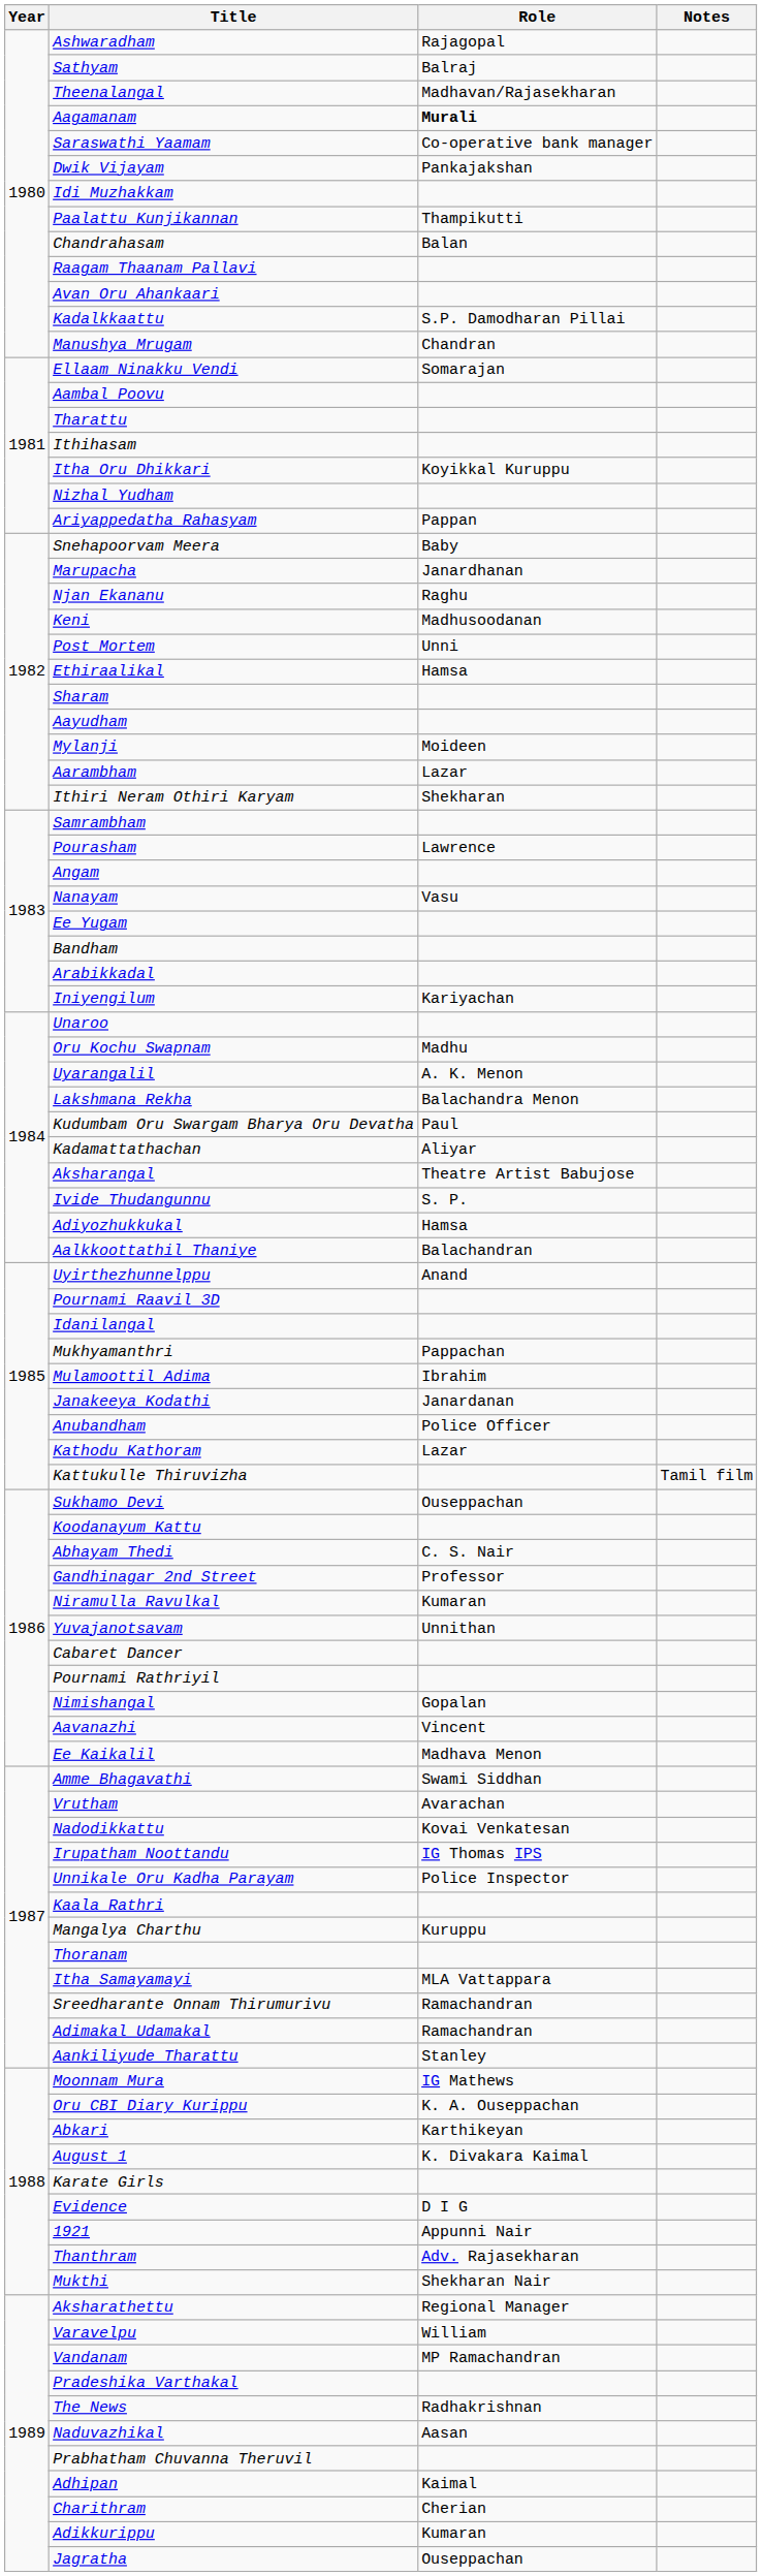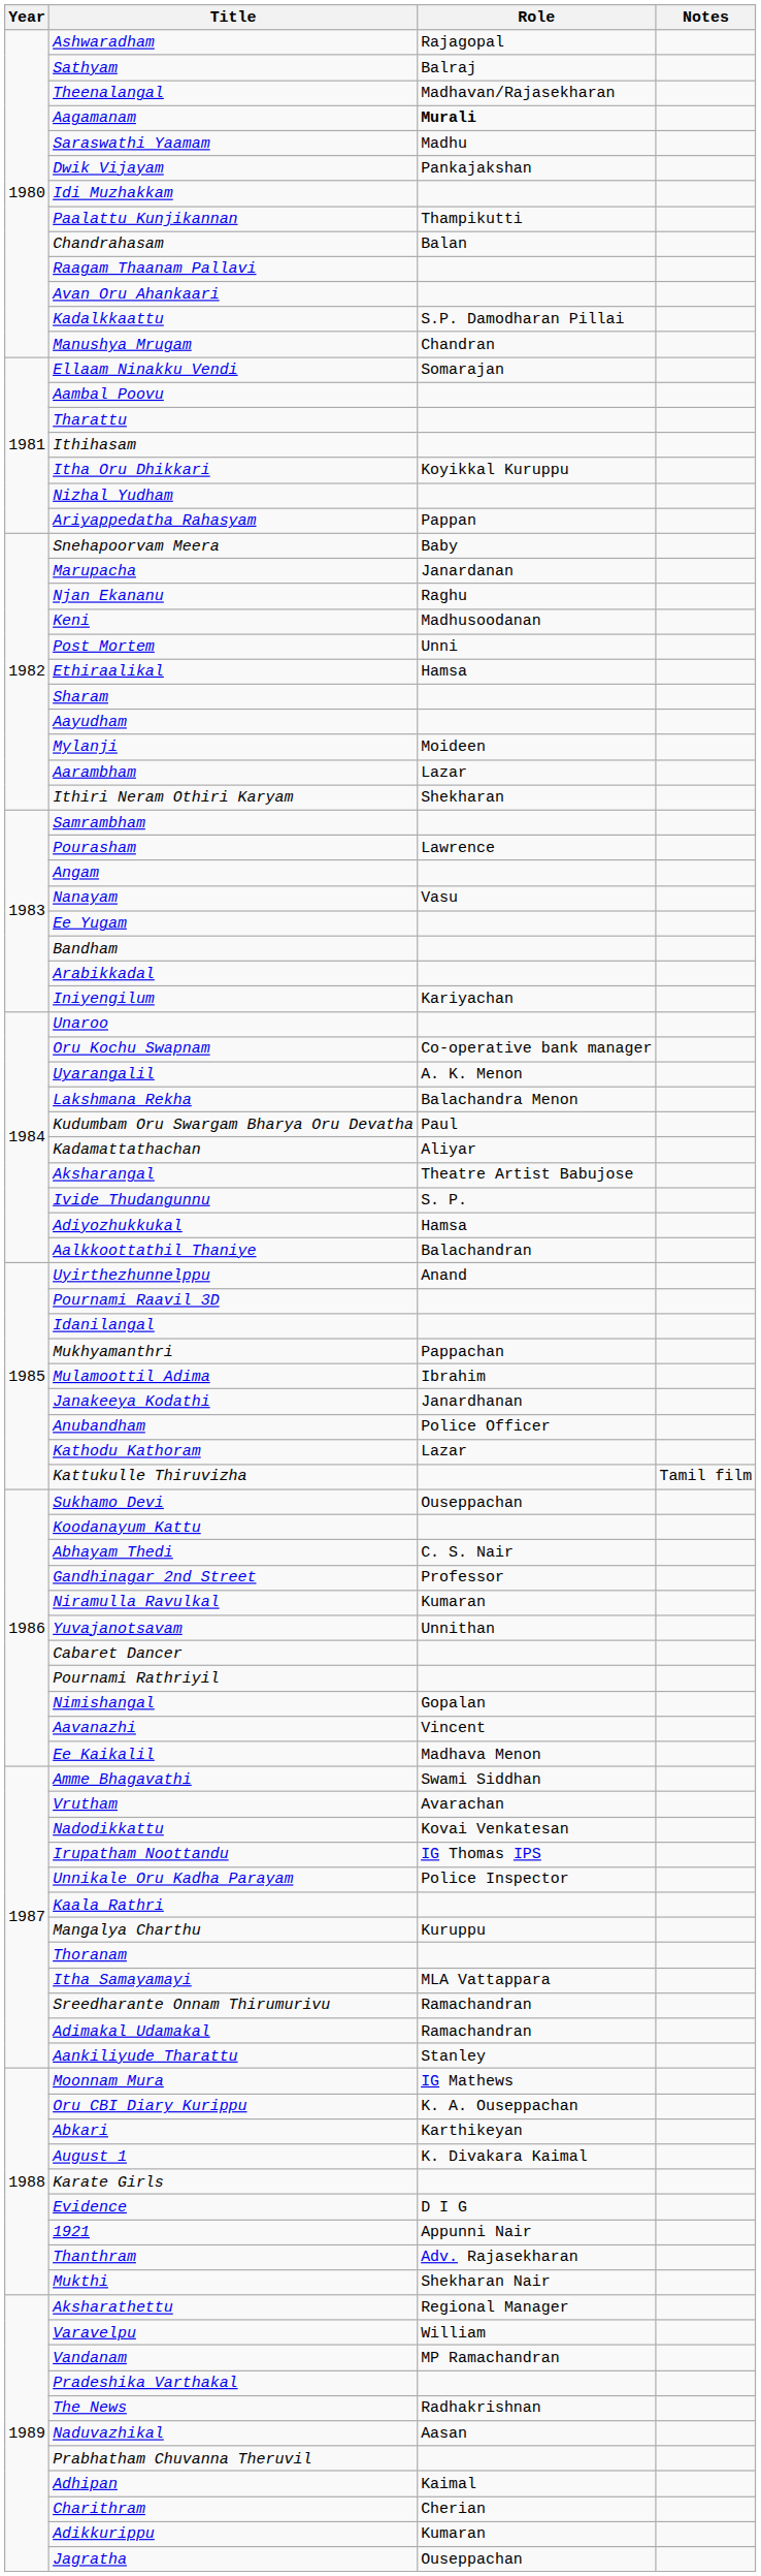 <table class="wikitable sortable">
 <tr>
 <th>Year</th>
 <th>Title</th>
 <th>Role</th>
 <th class="unsortable">Notes</th>
 </tr>
 <tr>
 <td rowspan=13>1980</td>
 <td><em><a href='#'>Ashwaradham</a></em></td>
 <td>Rajagopal</td>
 <td></td>
 </tr>
 <tr>
 <td><em><a href='#'>Sathyam</a></em></td>
 <td>Balraj</td>
 <td></td>
 </tr>
 <tr>
 <td><em><a href='#'>Theenalangal</a></em></td>
 <td>Madhavan/Rajasekharan</td>
 <td></td>
 </tr>
 <tr>
 <td><em><a href='#'>Aagamanam</a></em></td>
 <td><strong>Murali</strong></td>
 <td></td>
 </tr>
 <tr>
 <td><em><a href='#'>Saraswathi Yaamam</a></em></td>
-<td>Co-operative bank manager</td>
+<td>Madhu</td>
 <td></td>
 </tr>
 <tr>
 <td><em><a href='#'>Dwik Vijayam</a></em></td>
 <td>Pankajakshan</td>
 <td></td>
 </tr>
 <tr>
 <td><em><a href='#'>Idi Muzhakkam</a></em></td>
 <td></td>
 <td></td>
 </tr>
 <tr>
 <td><em><a href='#'>Paalattu Kunjikannan</a></em></td>
 <td>Thampikutti</td>
 <td></td>
 </tr>
 <tr>
 <td><em>Chandrahasam</em></td>
 <td>Balan</td>
 <td></td>
 </tr>
 <tr>
 <td><em><a href='#'>Raagam Thaanam Pallavi</a></em></td>
 <td></td>
 <td></td>
 </tr>
 <tr>
 <td><em><a href='#'>Avan Oru Ahankaari</a></em></td>
 <td></td>
 <td></td>
 </tr>
 <tr>
 <td><em><a href='#'>Kadalkkaattu</a></em></td>
 <td>S.P. Damodharan Pillai</td>
 <td></td>
 </tr>
 <tr>
 <td><em><a href='#'>Manushya Mrugam</a></em></td>
 <td>Chandran</td>
 <td></td>
 </tr>
 <tr>
 <td rowspan=7>1981</td>
 <td><em><a href='#'>Ellaam Ninakku Vendi</a></em></td>
 <td>Somarajan</td>
 <td></td>
 </tr>
 <tr>
 <td><em><a href='#'>Aambal Poovu</a></em></td>
 <td></td>
 <td></td>
 </tr>
 <tr>
 <td><em><a href='#'>Tharattu</a></em></td>
 <td></td>
 <td></td>
 </tr>
 <tr>
 <td><em>Ithihasam</em></td>
 <td></td>
 <td></td>
 </tr>
 <tr>
 <td><em><a href='#'>Itha Oru Dhikkari</a></em></td>
 <td>Koyikkal Kuruppu</td>
 <td></td>
 </tr>
 <tr>
 <td><em><a href='#'>Nizhal Yudham</a></em></td>
 <td></td>
 <td></td>
 </tr>
 <tr>
 <td><em><a href='#'>Ariyappedatha Rahasyam</a></em></td>
 <td>Pappan</td>
 <td></td>
 </tr>
 <tr>
 <td rowspan=11>1982</td>
 <td><em>Snehapoorvam Meera</em></td>
 <td>Baby</td>
 <td></td>
 </tr>
 <tr>
 <td><em><a href='#'>Marupacha</a></em></td>
-<td>Janardhanan</td>
+<td>Janardanan</td>
 <td></td>
 </tr>
 <tr>
 <td><em><a href='#'>Njan Ekananu</a></em></td>
 <td>Raghu</td>
 <td></td>
 </tr>
 <tr>
 <td><em><a href='#'>Keni</a></em></td>
 <td>Madhusoodanan</td>
 <td></td>
 </tr>
 <tr>
 <td><em><a href='#'>Post Mortem</a></em></td>
 <td>Unni</td>
 <td></td>
 </tr>
 <tr>
 <td><em><a href='#'>Ethiraalikal</a></em></td>
 <td>Hamsa</td>
 <td></td>
 </tr>
 <tr>
 <td><em><a href='#'>Sharam</a></em></td>
 <td></td>
 <td></td>
 </tr>
 <tr>
 <td><em><a href='#'>Aayudham</a></em></td>
 <td></td>
 <td></td>
 </tr>
 <tr>
 <td><em><a href='#'>Mylanji</a></em></td>
 <td>Moideen</td>
 <td></td>
 </tr>
 <tr>
 <td><em><a href='#'>Aarambham</a></em></td>
 <td>Lazar</td>
 <td></td>
 </tr>
 <tr>
 <td><em>Ithiri Neram Othiri Karyam</em></td>
 <td>Shekharan</td>
 <td></td>
 </tr>
 <tr>
 <td rowspan=8>1983</td>
 <td><em><a href='#'>Samrambham</a></em></td>
 <td></td>
 <td></td>
 </tr>
 <tr>
 <td><em><a href='#'>Pourasham</a></em></td>
 <td>Lawrence</td>
 <td></td>
 </tr>
 <tr>
 <td><em><a href='#'>Angam</a></em></td>
 <td></td>
 <td></td>
 </tr>
 <tr>
 <td><em><a href='#'>Nanayam</a></em></td>
 <td>Vasu</td>
 <td></td>
 </tr>
 <tr>
 <td><em><a href='#'>Ee Yugam</a></em></td>
 <td></td>
 <td></td>
 </tr>
 <tr>
 <td><em>Bandham</em></td>
 <td></td>
 <td></td>
 </tr>
 <tr>
 <td><em><a href='#'>Arabikkadal</a></em></td>
 <td></td>
 <td></td>
 </tr>
 <tr>
 <td><em><a href='#'>Iniyengilum</a></em></td>
 <td>Kariyachan</td>
 <td></td>
 </tr>
 <tr>
 <td rowspan=10>1984</td>
 <td><em><a href='#'>Unaroo</a></em></td>
 <td></td>
 <td></td>
 </tr>
 <tr>
 <td><em><a href='#'>Oru Kochu Swapnam</a></em></td>
-<td>Madhu</td>
+<td>Co-operative bank manager</td>
 <td></td>
 </tr>
 <tr>
 <td><em><a href='#'>Uyarangalil</a></em></td>
 <td>A. K. Menon</td>
 <td></td>
 </tr>
 <tr>
 <td><em><a href='#'>Lakshmana Rekha</a></em></td>
 <td>Balachandra Menon</td>
 <td></td>
 </tr>
 <tr>
 <td><em>Kudumbam Oru Swargam Bharya Oru Devatha</em></td>
 <td>Paul</td>
 <td></td>
 </tr>
 <tr>
 <td><em>Kadamattathachan</em></td>
 <td>Aliyar</td>
 <td></td>
 </tr>
 <tr>
 <td><em><a href='#'>Aksharangal</a></em></td>
 <td>Theatre Artist Babujose</td>
 <td></td>
 </tr>
 <tr>
 <td><em><a href='#'>Ivide Thudangunnu</a></em></td>
 <td>S. P.</td>
 <td></td>
 </tr>
 <tr>
 <td><em><a href='#'>Adiyozhukkukal</a></em></td>
 <td>Hamsa</td>
 <td></td>
 </tr>
 <tr>
 <td><em><a href='#'>Aalkkoottathil Thaniye</a></em></td>
 <td>Balachandran</td>
 <td></td>
 </tr>
 <tr>
 <td rowspan=9>1985</td>
 <td><em><a href='#'>Uyirthezhunnelppu</a></em></td>
 <td>Anand</td>
 <td></td>
 </tr>
 <tr>
 <td><em><a href='#'>Pournami Raavil 3D</a></em></td>
 <td></td>
 <td></td>
 </tr>
 <tr>
 <td><em><a href='#'>Idanilangal</a></em></td>
 <td></td>
 <td></td>
 </tr>
 <tr>
 <td><em>Mukhyamanthri</em></td>
 <td>Pappachan</td>
 <td></td>
 </tr>
 <tr>
 <td><em><a href='#'>Mulamoottil Adima</a></em></td>
 <td>Ibrahim</td>
 <td></td>
 </tr>
 <tr>
 <td><em><a href='#'>Janakeeya Kodathi</a></em></td>
-<td>Janardanan</td>
+<td>Janardhanan</td>
 <td></td>
 </tr>
 <tr>
 <td><em><a href='#'>Anubandham</a></em></td>
 <td>Police Officer</td>
 <td></td>
 </tr>
 <tr>
 <td><em><a href='#'>Kathodu Kathoram</a></em></td>
 <td>Lazar</td>
 <td></td>
 </tr>
 <tr>
 <td><em>Kattukulle Thiruvizha</em></td>
 <td></td>
 <td>Tamil film</td>
 </tr>
 <tr>
 <td rowspan=11>1986</td>
 <td><em><a href='#'>Sukhamo Devi</a></em></td>
 <td>Ouseppachan</td>
 <td></td>
 </tr>
 <tr>
 <td><em><a href='#'>Koodanayum Kattu</a></em></td>
 <td></td>
 <td></td>
 </tr>
 <tr>
 <td><em><a href='#'>Abhayam Thedi</a></em></td>
 <td>C. S. Nair</td>
 <td></td>
 </tr>
 <tr>
 <td><em><a href='#'>Gandhinagar 2nd Street</a></em></td>
 <td>Professor</td>
 <td></td>
 </tr>
 <tr>
 <td><em><a href='#'>Niramulla Ravulkal</a></em></td>
 <td>Kumaran</td>
 <td></td>
 </tr>
 <tr>
 <td><em><a href='#'>Yuvajanotsavam</a></em></td>
 <td>Unnithan</td>
 <td></td>
 </tr>
 <tr>
 <td><em>Cabaret Dancer</em></td>
 <td></td>
 <td></td>
 </tr>
 <tr>
 <td><em>Pournami Rathriyil</em></td>
 <td></td>
 <td></td>
 </tr>
 <tr>
 <td><em><a href='#'>Nimishangal</a></em></td>
 <td>Gopalan</td>
 <td></td>
 </tr>
 <tr>
 <td><em><a href='#'>Aavanazhi</a></em></td>
 <td>Vincent</td>
 <td></td>
 </tr>
 <tr>
 <td><em><a href='#'>Ee Kaikalil</a></em></td>
 <td>Madhava Menon</td>
 <td></td>
 </tr>
 <tr>
 <td rowspan=12>1987</td>
 <td><em><a href='#'>Amme Bhagavathi</a></em></td>
 <td>Swami Siddhan</td>
 <td></td>
 </tr>
 <tr>
 <td><em><a href='#'>Vrutham</a></em></td>
 <td>Avarachan</td>
 <td></td>
 </tr>
 <tr>
 <td><em><a href='#'>Nadodikkattu</a></em></td>
 <td>Kovai Venkatesan</td>
 <td></td>
 </tr>
 <tr>
 <td><em><a href='#'>Irupatham Noottandu</a></em></td>
 <td><a href='#'>IG</a> Thomas <a href='#'>IPS</a></td>
 <td></td>
 </tr>
 <tr>
 <td><em><a href='#'>Unnikale Oru Kadha Parayam</a></em></td>
 <td>Police Inspector</td>
 <td></td>
 </tr>
 <tr>
 <td><em><a href='#'>Kaala Rathri</a></em></td>
 <td></td>
 <td></td>
 </tr>
 <tr>
 <td><em>Mangalya Charthu</em></td>
 <td>Kuruppu</td>
 <td></td>
 </tr>
 <tr>
 <td><em><a href='#'>Thoranam</a></em></td>
 <td></td>
 <td></td>
 </tr>
 <tr>
 <td><em><a href='#'>Itha Samayamayi</a></em></td>
 <td>MLA Vattappara</td>
 <td></td>
 </tr>
 <tr>
 <td><em>Sreedharante Onnam Thirumurivu</em></td>
 <td>Ramachandran</td>
 <td></td>
 </tr>
 <tr>
 <td><em><a href='#'>Adimakal Udamakal</a></em></td>
 <td>Ramachandran</td>
 <td></td>
 </tr>
 <tr>
 <td><em><a href='#'>Aankiliyude Tharattu</a></em></td>
 <td>Stanley</td>
 <td></td>
 </tr>
 <tr>
 <td rowspan=9>1988</td>
 <td><em><a href='#'>Moonnam Mura</a></em></td>
 <td><a href='#'>IG</a> Mathews</td>
 <td></td>
 </tr>
 <tr>
 <td><em><a href='#'>Oru CBI Diary Kurippu</a></em></td>
 <td>K. A. Ouseppachan</td>
 <td></td>
 </tr>
 <tr>
 <td><em><a href='#'>Abkari</a></em></td>
 <td>Karthikeyan</td>
 <td></td>
 </tr>
 <tr>
 <td><em><a href='#'>August 1</a></em></td>
 <td>K. Divakara Kaimal</td>
 <td></td>
 </tr>
 <tr>
 <td><em>Karate Girls</em></td>
 <td></td>
 <td></td>
 </tr>
 <tr>
 <td><em><a href='#'>Evidence</a></em></td>
 <td>D I G</td>
 <td></td>
 </tr>
 <tr>
 <td><em><a href='#'>1921</a></em></td>
 <td>Appunni Nair</td>
 <td></td>
 </tr>
 <tr>
 <td><em><a href='#'>Thanthram</a></em></td>
 <td><a href='#'>Adv.</a> Rajasekharan</td>
 <td></td>
 </tr>
 <tr>
 <td><em><a href='#'>Mukthi</a></em></td>
 <td>Shekharan Nair</td>
 <td></td>
 </tr>
 <tr>
 <td rowspan=11>1989</td>
 <td><em><a href='#'>Aksharathettu</a></em></td>
 <td>Regional Manager</td>
 <td></td>
 </tr>
 <tr>
 <td><em><a href='#'>Varavelpu</a></em></td>
 <td>William</td>
 <td></td>
 </tr>
 <tr>
 <td><em><a href='#'>Vandanam</a></em></td>
 <td>MP Ramachandran</td>
 <td></td>
 </tr>
 <tr>
 <td><em><a href='#'>Pradeshika Varthakal</a></em></td>
 <td></td>
 <td></td>
 </tr>
 <tr>
 <td><em><a href='#'>The News</a></em></td>
 <td>Radhakrishnan</td>
 <td></td>
 </tr>
 <tr>
 <td><em><a href='#'>Naduvazhikal</a></em></td>
 <td>Aasan</td>
 <td></td>
 </tr>
 <tr>
 <td><em>Prabhatham Chuvanna Theruvil</em></td>
 <td></td>
 <td></td>
 </tr>
 <tr>
 <td><em><a href='#'>Adhipan</a></em></td>
 <td>Kaimal</td>
 <td></td>
 </tr>
 <tr>
 <td><em><a href='#'>Charithram</a></em></td>
 <td>Cherian</td>
 <td></td>
 </tr>
 <tr>
 <td><em><a href='#'>Adikkurippu</a></em></td>
 <td>Kumaran</td>
 <td></td>
 </tr>
 <tr>
 <td><em><a href='#'>Jagratha</a></em></td>
 <td>Ouseppachan</td>
 <td></td>
 </tr>
 <tr>
 </tr>
 </table>
